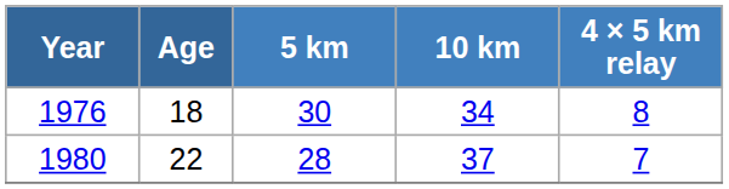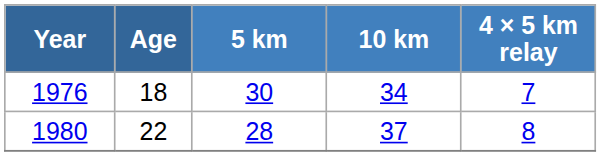 <table class="wikitable" style="font-size:95%; text-align:center; border:grey solid 1px; border-collapse:collapse; background:#ffffff;">
 <tr>
 <th style="background-color:#369; color:white; width:60px;"> Year </th>
 <th style="background-color:#369; color:white; width:40px;"> Age </th>
 <th style="background-color:#4180be; color:white; width:75px;"> 5 km </th>
 <th style="background-color:#4180be; color:white; width:75px;"> 10 km </th>
 <th style="background-color:#4180be; color:white; width:75px;"> 4 × 5 km <br> relay </th>
 </tr>
 <tr>
 <td><a href='#'>1976</a></td>
 <td>18</td>
 <td><a href='#'>30</a></td>
 <td><a href='#'>34</a></td>
-<td><a href='#'>8</a></td>
+<td><a href='#'>7</a></td>
 </tr>
 <tr>
 <td><a href='#'>1980</a></td>
 <td>22</td>
 <td><a href='#'>28</a></td>
 <td><a href='#'>37</a></td>
-<td><a href='#'>7</a></td>
+<td><a href='#'>8</a></td>
 </tr>
 <tr>
 </tr>
 </table>
